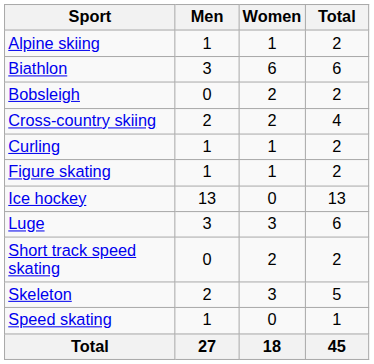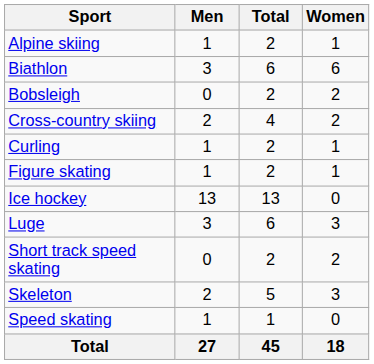 <table class="wikitable sortable" style=text-align:center>
 <tr>
 <th width=160>Sport</th>
 <th width=55>Men</th>
+<th width=55>Total</th>
 <th width=55>Women</th>
-<th width=55>Total</th>
 </tr>
 <tr>
 <td align=left><a href='#'>Alpine skiing</a></td>
 <td>1</td>
+<td>2</td>
 <td>1</td>
-<td>2</td>
 </tr>
 <tr>
 <td align=left><a href='#'>Biathlon</a></td>
 <td>3</td>
 <td>6</td>
 <td>6</td>
 </tr>
 <tr>
 <td align=left><a href='#'>Bobsleigh</a></td>
 <td>0</td>
 <td>2</td>
 <td>2</td>
 </tr>
 <tr>
 <td align=left><a href='#'>Cross-country skiing</a></td>
 <td>2</td>
+<td>4</td>
 <td>2</td>
-<td>4</td>
 </tr>
 <tr>
 <td align=left><a href='#'>Curling</a></td>
 <td>1</td>
+<td>2</td>
 <td>1</td>
-<td>2</td>
 </tr>
 <tr>
 <td align=left><a href='#'>Figure skating</a></td>
 <td>1</td>
+<td>2</td>
 <td>1</td>
-<td>2</td>
 </tr>
 <tr>
 <td align=left><a href='#'>Ice hockey</a></td>
 <td>13</td>
+<td>13</td>
 <td>0</td>
-<td>13</td>
 </tr>
 <tr>
 <td align=left><a href='#'>Luge</a></td>
 <td>3</td>
+<td>6</td>
 <td>3</td>
-<td>6</td>
 </tr>
 <tr>
 <td align=left><a href='#'>Short track speed skating</a></td>
 <td>0</td>
 <td>2</td>
 <td>2</td>
 </tr>
 <tr>
 <td align=left><a href='#'>Skeleton</a></td>
 <td>2</td>
+<td>5</td>
 <td>3</td>
-<td>5</td>
 </tr>
 <tr>
 <td align=left><a href='#'>Speed skating</a></td>
 <td>1</td>
+<td>1</td>
 <td>0</td>
-<td>1</td>
 </tr>
 <tr>
 <th>Total</th>
 <th>27</th>
+<th>45</th>
 <th>18</th>
-<th>45</th>
 </tr>
 </table>
